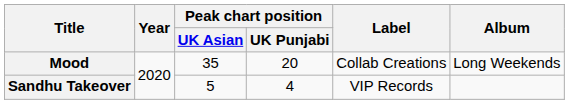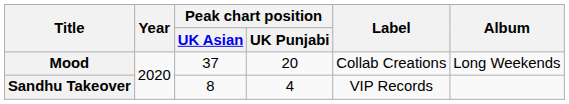 <table class="wikitable plainrowheaders" style="text-align:center;">
 <tr>
 <th rowspan="2">Title</th>
 <th rowspan="2">Year</th>
 <th colspan="2">Peak chart position</th>
 <th rowspan="2">Label</th>
 <th rowspan="2">Album</th>
 </tr>
 <tr>
 <th><a href='#'>UK Asian</a></th>
 <th>UK Punjabi</th>
 </tr>
 <tr>
 <th scope="row">Mood</th>
 <td rowspan="2">2020</td>
-<td>35</td>
+<td>37</td>
 <td>20</td>
 <td>Collab Creations</td>
 <td>Long Weekends</td>
 </tr>
 <tr>
 <th scope="row">Sandhu Takeover</th>
-<td>5</td>
+<td>8</td>
 <td>4</td>
 <td>VIP Records</td>
 <td></td>
 </tr>
 </table>
